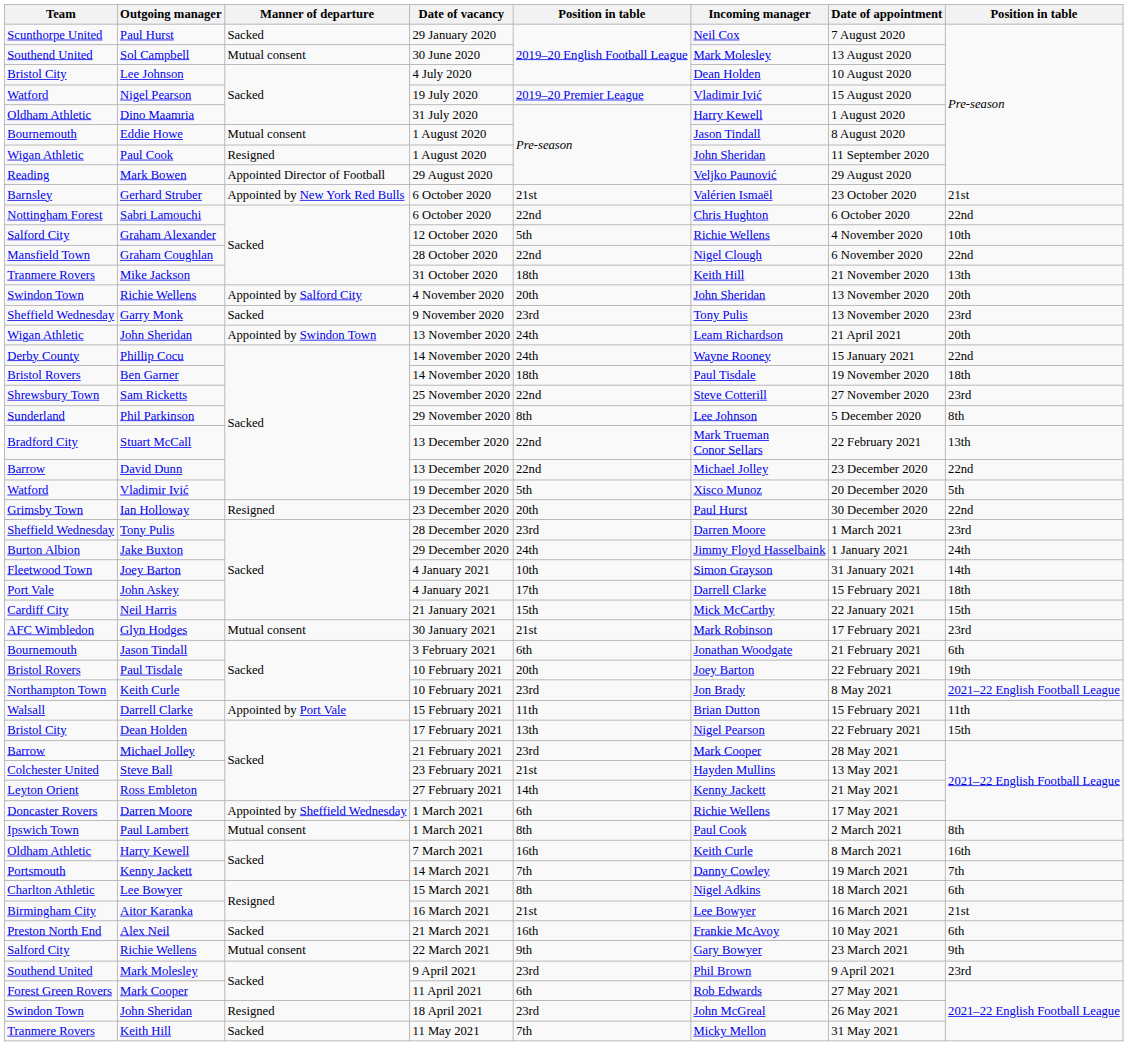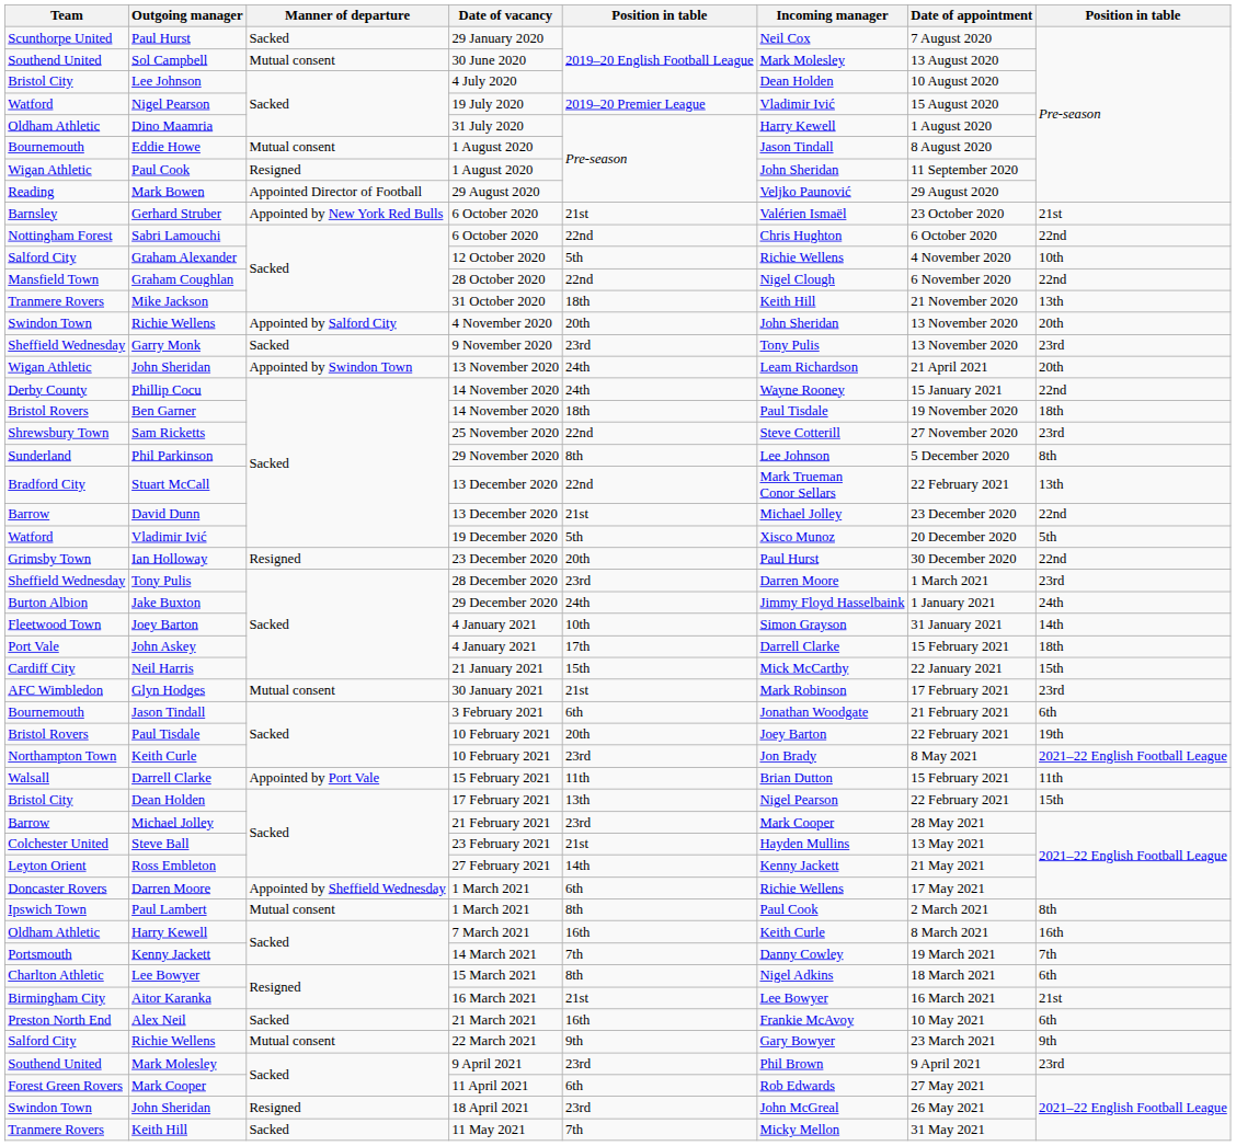 <table class="wikitable sortable">
 <tr>
 <th scope="col">Team</th>
 <th scope="col">Outgoing manager</th>
 <th scope="col">Manner of departure</th>
 <th scope="col">Date of vacancy</th>
 <th scope="col">Position in table</th>
 <th scope="col">Incoming manager</th>
 <th scope="col">Date of appointment</th>
 <th scope="col">Position in table</th>
 </tr>
 <tr>
 <td><a href='#'>Scunthorpe United</a></td>
 <td> <a href='#'>Paul Hurst</a></td>
 <td>Sacked</td>
 <td>29 January 2020</td>
 <td rowspan=3><a href='#'>2019–20 English Football League</a></td>
 <td> <a href='#'>Neil Cox</a></td>
 <td>7 August 2020</td>
 <td rowspan=8><em>Pre-season</em></td>
 </tr>
 <tr>
 <td><a href='#'>Southend United</a></td>
 <td> <a href='#'>Sol Campbell</a></td>
 <td>Mutual consent</td>
 <td>30 June 2020</td>
 <td> <a href='#'>Mark Molesley</a></td>
 <td>13 August 2020</td>
 </tr>
 <tr>
 <td><a href='#'>Bristol City</a></td>
 <td> <a href='#'>Lee Johnson</a></td>
 <td rowspan=3>Sacked</td>
 <td>4 July 2020</td>
 <td> <a href='#'>Dean Holden</a></td>
 <td>10 August 2020</td>
 </tr>
 <tr>
 <td><a href='#'>Watford</a></td>
 <td> <a href='#'>Nigel Pearson</a></td>
 <td>19 July 2020</td>
 <td><a href='#'>2019–20 Premier League</a></td>
 <td> <a href='#'>Vladimir Ivić</a></td>
 <td>15 August 2020</td>
 </tr>
 <tr>
 <td><a href='#'>Oldham Athletic</a></td>
 <td> <a href='#'>Dino Maamria</a></td>
 <td>31 July 2020</td>
 <td rowspan=4><em>Pre-season</em></td>
 <td> <a href='#'>Harry Kewell</a></td>
 <td>1 August 2020</td>
 </tr>
 <tr>
 <td><a href='#'>Bournemouth</a></td>
 <td> <a href='#'>Eddie Howe</a></td>
 <td>Mutual consent</td>
 <td>1 August 2020</td>
 <td> <a href='#'>Jason Tindall</a></td>
 <td>8 August 2020</td>
 </tr>
 <tr>
 <td><a href='#'>Wigan Athletic</a></td>
 <td> <a href='#'>Paul Cook</a></td>
 <td>Resigned</td>
 <td>1 August 2020</td>
 <td> <a href='#'>John Sheridan</a></td>
 <td>11 September 2020</td>
 </tr>
 <tr>
 <td><a href='#'>Reading</a></td>
 <td> <a href='#'>Mark Bowen</a></td>
 <td>Appointed Director of Football</td>
 <td>29 August 2020</td>
 <td> <a href='#'>Veljko Paunović</a></td>
 <td>29 August 2020</td>
 </tr>
 <tr>
 <td><a href='#'>Barnsley</a></td>
 <td> <a href='#'>Gerhard Struber</a></td>
 <td>Appointed by <a href='#'>New York Red Bulls</a></td>
 <td>6 October 2020</td>
 <td>21st</td>
 <td> <a href='#'>Valérien Ismaël</a></td>
 <td>23 October 2020</td>
 <td>21st</td>
 </tr>
 <tr>
 <td><a href='#'>Nottingham Forest</a></td>
 <td> <a href='#'>Sabri Lamouchi</a></td>
 <td rowspan=4>Sacked</td>
 <td>6 October 2020</td>
 <td>22nd</td>
 <td> <a href='#'>Chris Hughton</a></td>
 <td>6 October 2020</td>
 <td>22nd</td>
 </tr>
 <tr>
 <td><a href='#'>Salford City</a></td>
 <td> <a href='#'>Graham Alexander</a></td>
 <td>12 October 2020</td>
 <td>5th</td>
 <td> <a href='#'>Richie Wellens</a></td>
 <td>4 November 2020</td>
 <td>10th</td>
 </tr>
 <tr>
 <td><a href='#'>Mansfield Town</a></td>
 <td> <a href='#'>Graham Coughlan</a></td>
 <td>28 October 2020</td>
 <td>22nd</td>
 <td> <a href='#'>Nigel Clough</a></td>
 <td>6 November 2020</td>
 <td>22nd</td>
 </tr>
 <tr>
 <td><a href='#'>Tranmere Rovers</a></td>
 <td> <a href='#'>Mike Jackson</a></td>
 <td>31 October 2020</td>
 <td>18th</td>
 <td> <a href='#'>Keith Hill</a></td>
 <td>21 November 2020</td>
 <td>13th</td>
 </tr>
 <tr>
 <td><a href='#'>Swindon Town</a></td>
 <td> <a href='#'>Richie Wellens</a></td>
 <td>Appointed by <a href='#'>Salford City</a></td>
 <td>4 November 2020</td>
 <td>20th</td>
 <td> <a href='#'>John Sheridan</a></td>
 <td>13 November 2020</td>
 <td>20th</td>
 </tr>
 <tr>
 <td><a href='#'>Sheffield Wednesday</a></td>
 <td> <a href='#'>Garry Monk</a></td>
 <td>Sacked</td>
 <td>9 November 2020</td>
 <td>23rd</td>
 <td> <a href='#'>Tony Pulis</a></td>
 <td>13 November 2020</td>
 <td>23rd</td>
 </tr>
 <tr>
 <td><a href='#'>Wigan Athletic</a></td>
 <td> <a href='#'>John Sheridan</a></td>
 <td>Appointed by <a href='#'>Swindon Town</a></td>
 <td>13 November 2020</td>
 <td>24th</td>
 <td> <a href='#'>Leam Richardson</a></td>
 <td>21 April 2021</td>
 <td>20th</td>
 </tr>
 <tr>
 <td><a href='#'>Derby County</a></td>
 <td> <a href='#'>Phillip Cocu</a></td>
 <td rowspan=7>Sacked</td>
 <td>14 November 2020</td>
 <td>24th</td>
 <td> <a href='#'>Wayne Rooney</a></td>
 <td>15 January 2021</td>
 <td>22nd</td>
 </tr>
 <tr>
 <td><a href='#'>Bristol Rovers</a></td>
 <td> <a href='#'>Ben Garner</a></td>
 <td>14 November 2020</td>
 <td>18th</td>
 <td> <a href='#'>Paul Tisdale</a></td>
 <td>19 November 2020</td>
 <td>18th</td>
 </tr>
 <tr>
 <td><a href='#'>Shrewsbury Town</a></td>
 <td> <a href='#'>Sam Ricketts</a></td>
 <td>25 November 2020</td>
 <td>22nd</td>
 <td> <a href='#'>Steve Cotterill</a></td>
 <td>27 November 2020</td>
 <td>23rd</td>
 </tr>
 <tr>
 <td><a href='#'>Sunderland</a></td>
 <td> <a href='#'>Phil Parkinson</a></td>
 <td>29 November 2020</td>
 <td>8th</td>
 <td> <a href='#'>Lee Johnson</a></td>
 <td>5 December 2020</td>
 <td>8th</td>
 </tr>
 <tr>
 <td><a href='#'>Bradford City</a></td>
 <td> <a href='#'>Stuart McCall</a></td>
 <td>13 December 2020</td>
 <td>22nd</td>
 <td> <a href='#'>Mark Trueman</a><br> <a href='#'>Conor Sellars</a></td>
 <td>22 February 2021</td>
 <td>13th</td>
 </tr>
 <tr>
 <td><a href='#'>Barrow</a></td>
 <td> <a href='#'>David Dunn</a></td>
 <td>13 December 2020</td>
-<td>22nd</td>
+<td>21st</td>
 <td> <a href='#'>Michael Jolley</a></td>
 <td>23 December 2020</td>
 <td>22nd</td>
 </tr>
 <tr>
 <td><a href='#'>Watford</a></td>
 <td> <a href='#'>Vladimir Ivić</a></td>
 <td>19 December 2020</td>
 <td>5th</td>
 <td> <a href='#'>Xisco Munoz</a></td>
 <td>20 December 2020</td>
 <td>5th</td>
 </tr>
 <tr>
 <td><a href='#'>Grimsby Town</a></td>
 <td> <a href='#'>Ian Holloway</a></td>
 <td>Resigned</td>
 <td>23 December 2020</td>
 <td>20th</td>
 <td> <a href='#'>Paul Hurst</a></td>
 <td>30 December 2020</td>
 <td>22nd</td>
 </tr>
 <tr>
 <td><a href='#'>Sheffield Wednesday</a></td>
 <td> <a href='#'>Tony Pulis</a></td>
 <td rowspan=5>Sacked</td>
 <td>28 December 2020</td>
 <td>23rd</td>
 <td> <a href='#'>Darren Moore</a></td>
 <td>1 March 2021</td>
 <td>23rd</td>
 </tr>
 <tr>
 <td><a href='#'>Burton Albion</a></td>
 <td> <a href='#'>Jake Buxton</a></td>
 <td>29 December 2020</td>
 <td>24th</td>
 <td> <a href='#'>Jimmy Floyd Hasselbaink</a></td>
 <td>1 January 2021</td>
 <td>24th</td>
 </tr>
 <tr>
 <td><a href='#'>Fleetwood Town</a></td>
 <td> <a href='#'>Joey Barton</a></td>
 <td>4 January 2021</td>
 <td>10th</td>
 <td> <a href='#'>Simon Grayson</a></td>
 <td>31 January 2021 </td>
 <td>14th</td>
 </tr>
 <tr>
 <td><a href='#'>Port Vale</a></td>
 <td> <a href='#'>John Askey</a></td>
 <td>4 January 2021</td>
 <td>17th</td>
 <td> <a href='#'>Darrell Clarke</a></td>
 <td>15 February 2021</td>
 <td>18th</td>
 </tr>
 <tr>
 <td><a href='#'>Cardiff City</a></td>
 <td> <a href='#'>Neil Harris</a></td>
 <td>21 January 2021</td>
 <td>15th</td>
 <td> <a href='#'>Mick McCarthy</a></td>
 <td>22 January 2021</td>
 <td>15th</td>
 </tr>
 <tr>
 <td><a href='#'>AFC Wimbledon</a></td>
 <td> <a href='#'>Glyn Hodges</a></td>
 <td>Mutual consent</td>
 <td>30 January 2021</td>
 <td>21st</td>
 <td> <a href='#'>Mark Robinson</a></td>
 <td>17 February 2021</td>
 <td>23rd</td>
 </tr>
 <tr>
 <td><a href='#'>Bournemouth</a></td>
 <td> <a href='#'>Jason Tindall</a></td>
 <td rowspan=3>Sacked</td>
 <td>3 February 2021</td>
 <td>6th</td>
 <td> <a href='#'>Jonathan Woodgate</a></td>
 <td>21 February 2021</td>
 <td>6th</td>
 </tr>
 <tr>
 <td><a href='#'>Bristol Rovers</a></td>
 <td> <a href='#'>Paul Tisdale</a></td>
 <td>10 February 2021</td>
 <td>20th</td>
 <td> <a href='#'>Joey Barton</a></td>
 <td>22 February 2021</td>
 <td>19th</td>
 </tr>
 <tr>
 <td><a href='#'>Northampton Town</a></td>
 <td> <a href='#'>Keith Curle</a></td>
 <td>10 February 2021</td>
 <td>23rd</td>
 <td> <a href='#'>Jon Brady</a></td>
 <td>8 May 2021</td>
 <td><a href='#'>2021–22 English Football League</a></td>
 </tr>
 <tr>
 <td><a href='#'>Walsall</a></td>
 <td> <a href='#'>Darrell Clarke</a></td>
 <td>Appointed by <a href='#'>Port Vale</a></td>
 <td>15 February 2021</td>
 <td>11th</td>
 <td> <a href='#'>Brian Dutton</a></td>
 <td>15 February 2021</td>
 <td>11th</td>
 </tr>
 <tr>
 <td><a href='#'>Bristol City</a></td>
 <td> <a href='#'>Dean Holden</a></td>
 <td rowspan=4>Sacked</td>
 <td>17 February 2021</td>
 <td>13th</td>
 <td> <a href='#'>Nigel Pearson</a></td>
 <td>22 February 2021</td>
 <td>15th</td>
 </tr>
 <tr>
 <td><a href='#'>Barrow</a></td>
 <td> <a href='#'>Michael Jolley</a></td>
 <td>21 February 2021</td>
 <td>23rd</td>
 <td> <a href='#'>Mark Cooper</a></td>
 <td>28 May 2021</td>
 <td rowspan=4><a href='#'>2021–22 English Football League</a></td>
 </tr>
 <tr>
 <td><a href='#'>Colchester United</a></td>
 <td> <a href='#'>Steve Ball</a></td>
 <td>23 February 2021</td>
 <td>21st</td>
 <td> <a href='#'>Hayden Mullins</a></td>
 <td>13 May 2021</td>
 </tr>
 <tr>
 <td><a href='#'>Leyton Orient</a></td>
 <td> <a href='#'>Ross Embleton</a></td>
 <td>27 February 2021</td>
 <td>14th</td>
 <td> <a href='#'>Kenny Jackett</a></td>
 <td>21 May 2021</td>
 </tr>
 <tr>
 <td><a href='#'>Doncaster Rovers</a></td>
 <td> <a href='#'>Darren Moore</a></td>
 <td>Appointed by <a href='#'>Sheffield Wednesday</a></td>
 <td>1 March 2021</td>
 <td>6th</td>
 <td> <a href='#'>Richie Wellens</a></td>
 <td>17 May 2021</td>
 </tr>
 <tr>
 <td><a href='#'>Ipswich Town</a></td>
 <td> <a href='#'>Paul Lambert</a></td>
 <td>Mutual consent</td>
 <td>1 March 2021</td>
 <td>8th</td>
 <td> <a href='#'>Paul Cook</a></td>
 <td>2 March 2021</td>
 <td>8th</td>
 </tr>
 <tr>
 <td><a href='#'>Oldham Athletic</a></td>
 <td> <a href='#'>Harry Kewell</a></td>
 <td rowspan=2>Sacked</td>
 <td>7 March 2021</td>
 <td>16th</td>
 <td> <a href='#'>Keith Curle</a></td>
 <td>8 March 2021</td>
 <td>16th</td>
 </tr>
 <tr>
 <td><a href='#'>Portsmouth</a></td>
 <td> <a href='#'>Kenny Jackett</a></td>
 <td>14 March 2021</td>
 <td>7th</td>
 <td> <a href='#'>Danny Cowley</a></td>
 <td>19 March 2021</td>
 <td>7th</td>
 </tr>
 <tr>
 <td><a href='#'>Charlton Athletic</a></td>
 <td> <a href='#'>Lee Bowyer</a></td>
 <td rowspan=2>Resigned</td>
 <td>15 March 2021</td>
 <td>8th</td>
 <td> <a href='#'>Nigel Adkins</a></td>
 <td>18 March 2021</td>
 <td>6th</td>
 </tr>
 <tr>
 <td><a href='#'>Birmingham City</a></td>
 <td> <a href='#'>Aitor Karanka</a></td>
 <td>16 March 2021</td>
 <td>21st</td>
 <td> <a href='#'>Lee Bowyer</a></td>
 <td>16 March 2021</td>
 <td>21st</td>
 </tr>
 <tr>
 <td><a href='#'>Preston North End</a></td>
 <td> <a href='#'>Alex Neil</a></td>
 <td>Sacked</td>
 <td>21 March 2021</td>
 <td>16th</td>
 <td> <a href='#'>Frankie McAvoy</a></td>
 <td>10 May 2021</td>
 <td>6th</td>
 </tr>
 <tr>
 <td><a href='#'>Salford City</a></td>
 <td> <a href='#'>Richie Wellens</a></td>
 <td>Mutual consent</td>
 <td>22 March 2021</td>
 <td>9th</td>
 <td> <a href='#'>Gary Bowyer</a></td>
 <td>23 March 2021</td>
 <td>9th</td>
 </tr>
 <tr>
 <td><a href='#'>Southend United</a></td>
 <td> <a href='#'>Mark Molesley</a></td>
 <td rowspan=2>Sacked</td>
 <td>9 April 2021</td>
 <td>23rd</td>
 <td> <a href='#'>Phil Brown</a></td>
 <td>9 April 2021</td>
 <td>23rd</td>
 </tr>
 <tr>
 <td><a href='#'>Forest Green Rovers</a></td>
 <td> <a href='#'>Mark Cooper</a></td>
 <td>11 April 2021</td>
 <td>6th</td>
 <td> <a href='#'>Rob Edwards</a></td>
 <td>27 May 2021</td>
 <td rowspan=3><a href='#'>2021–22 English Football League</a></td>
 </tr>
 <tr>
 <td><a href='#'>Swindon Town</a></td>
 <td> <a href='#'>John Sheridan</a></td>
 <td>Resigned</td>
 <td>18 April 2021</td>
 <td>23rd</td>
 <td> <a href='#'>John McGreal</a></td>
 <td>26 May 2021</td>
 </tr>
 <tr>
 <td><a href='#'>Tranmere Rovers</a></td>
 <td> <a href='#'>Keith Hill</a></td>
 <td>Sacked</td>
 <td>11 May 2021</td>
 <td>7th</td>
 <td> <a href='#'>Micky Mellon</a></td>
 <td>31 May 2021</td>
 </tr>
 </table>
